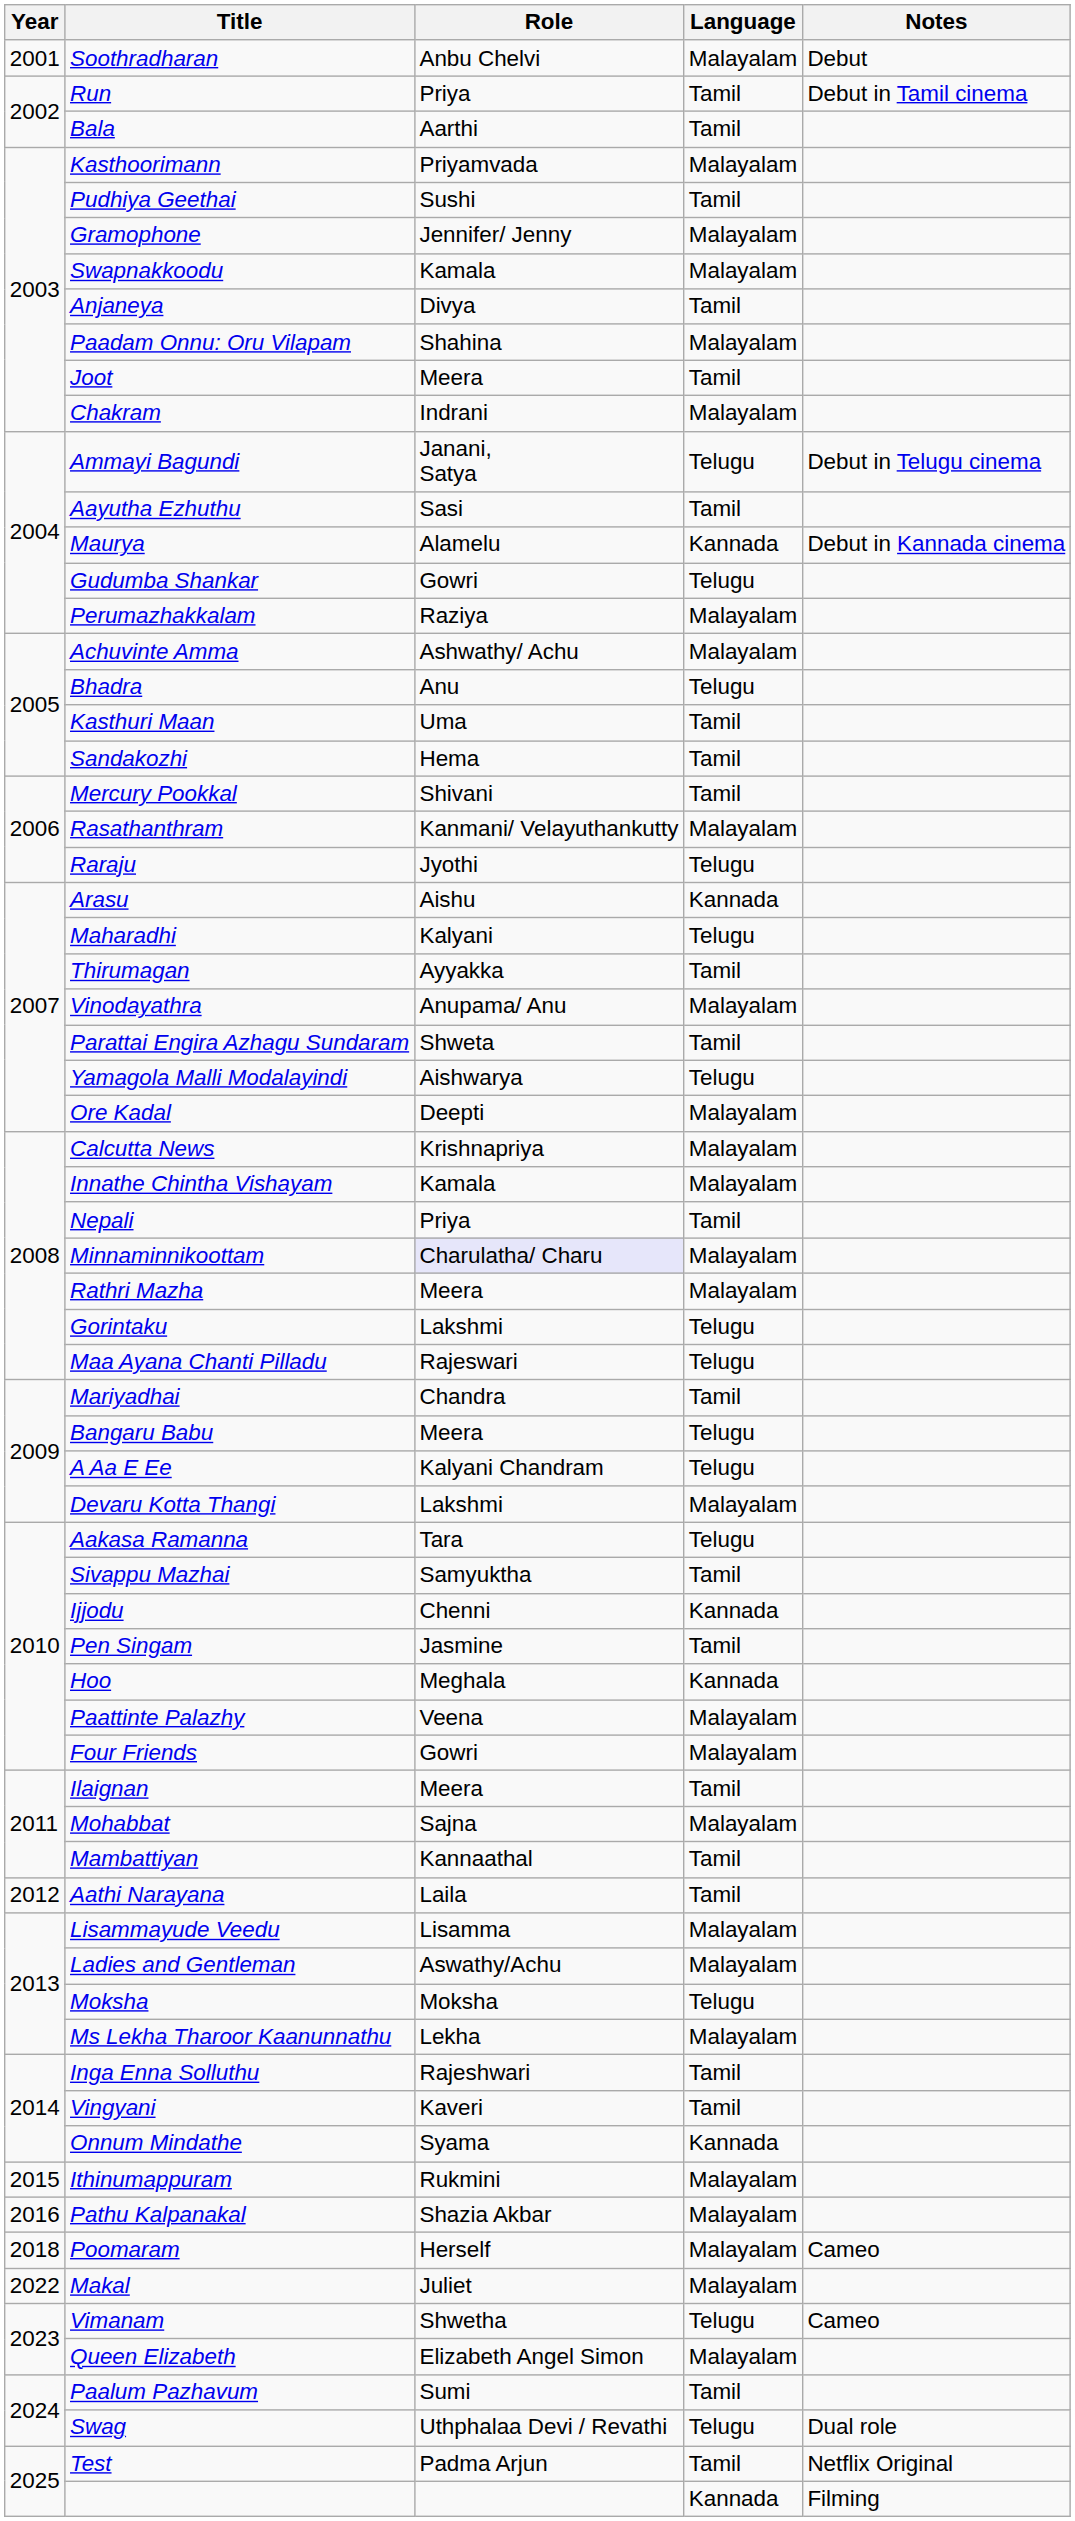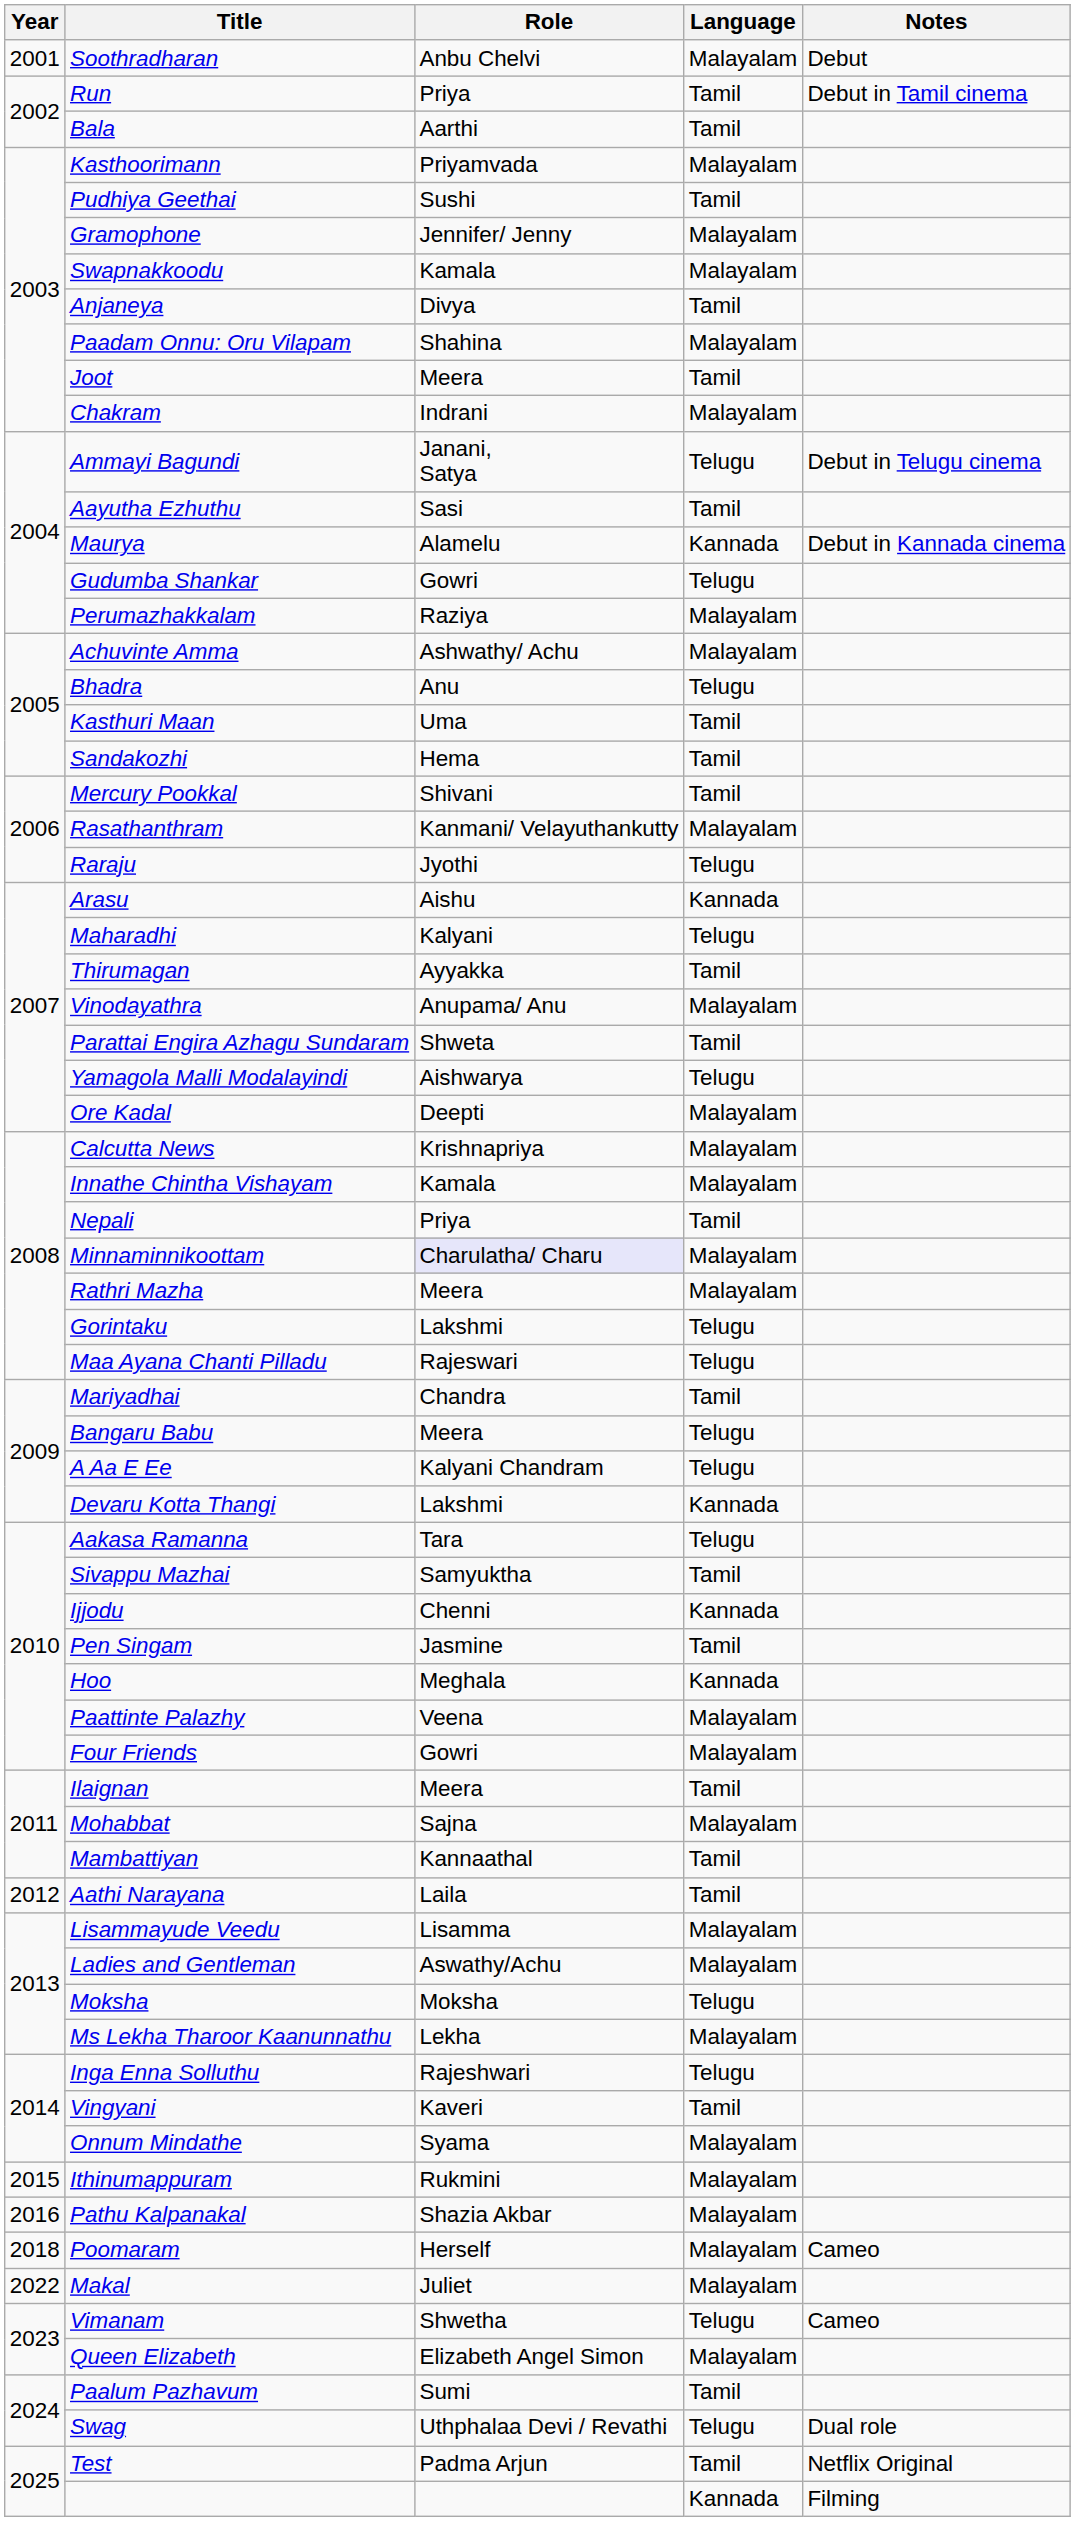 <table class="wikitable sortable">
 <tr>
 <th scope="col">Year</th>
 <th scope="col">Title</th>
 <th scope="col">Role</th>
 <th scope="col">Language</th>
 <th class="unsortable" scope="col">Notes</th>
 </tr>
 <tr>
 <td>2001</td>
 <td><em><a href='#'>Soothradharan</a></em></td>
 <td>Anbu Chelvi</td>
 <td>Malayalam</td>
 <td>Debut</td>
 </tr>
 <tr>
 <td rowspan="2">2002</td>
 <td><em><a href='#'>Run</a></em></td>
 <td>Priya</td>
 <td>Tamil</td>
 <td>Debut in <a href='#'>Tamil cinema</a></td>
 </tr>
 <tr>
 <td><em><a href='#'>Bala</a></em></td>
 <td>Aarthi</td>
 <td>Tamil</td>
 <td></td>
 </tr>
 <tr>
 <td rowspan="8">2003</td>
 <td><em><a href='#'>Kasthoorimann</a></em></td>
 <td>Priyamvada</td>
 <td>Malayalam</td>
 <td></td>
 </tr>
 <tr>
 <td><em><a href='#'>Pudhiya Geethai</a></em></td>
 <td>Sushi</td>
 <td>Tamil</td>
 <td></td>
 </tr>
 <tr>
 <td><em><a href='#'>Gramophone</a></em></td>
 <td>Jennifer/ Jenny</td>
 <td>Malayalam</td>
 <td></td>
 </tr>
 <tr>
 <td><em><a href='#'>Swapnakkoodu</a></em></td>
 <td>Kamala</td>
 <td>Malayalam</td>
 <td></td>
 </tr>
 <tr>
 <td><em><a href='#'>Anjaneya</a></em></td>
 <td>Divya</td>
 <td>Tamil</td>
 <td></td>
 </tr>
 <tr>
 <td><em><a href='#'>Paadam Onnu: Oru Vilapam</a></em></td>
 <td>Shahina</td>
 <td>Malayalam</td>
 <td></td>
 </tr>
 <tr>
 <td><em><a href='#'>Joot</a></em></td>
 <td>Meera</td>
 <td>Tamil</td>
 <td></td>
 </tr>
 <tr>
 <td><em><a href='#'>Chakram</a></em></td>
 <td>Indrani</td>
 <td>Malayalam</td>
 <td></td>
 </tr>
 <tr>
 <td rowspan="5">2004</td>
 <td><em><a href='#'>Ammayi Bagundi</a></em></td>
 <td>Janani,<br>Satya</td>
 <td>Telugu</td>
 <td>Debut in <a href='#'>Telugu cinema</a></td>
 </tr>
 <tr>
 <td><em><a href='#'>Aayutha Ezhuthu</a></em></td>
 <td>Sasi</td>
 <td>Tamil</td>
 <td></td>
 </tr>
 <tr>
 <td><em><a href='#'>Maurya</a></em></td>
 <td>Alamelu</td>
 <td>Kannada</td>
 <td>Debut in <a href='#'>Kannada cinema</a></td>
 </tr>
 <tr>
 <td><em><a href='#'>Gudumba Shankar</a></em></td>
 <td>Gowri</td>
 <td>Telugu</td>
 <td></td>
 </tr>
 <tr>
 <td><em><a href='#'>Perumazhakkalam</a></em></td>
 <td>Raziya</td>
 <td>Malayalam</td>
 <td></td>
 </tr>
 <tr>
 <td rowspan="4">2005</td>
 <td><em><a href='#'>Achuvinte Amma</a></em></td>
 <td>Ashwathy/ Achu</td>
 <td>Malayalam</td>
 <td></td>
 </tr>
 <tr>
 <td><em><a href='#'>Bhadra</a></em></td>
 <td>Anu</td>
 <td>Telugu</td>
 <td></td>
 </tr>
 <tr>
 <td><em><a href='#'>Kasthuri Maan</a></em></td>
 <td>Uma</td>
 <td>Tamil</td>
 <td></td>
 </tr>
 <tr>
 <td><em><a href='#'>Sandakozhi</a></em></td>
 <td>Hema</td>
 <td>Tamil</td>
 <td></td>
 </tr>
 <tr>
 <td rowspan="3">2006</td>
 <td><em><a href='#'>Mercury Pookkal</a></em></td>
 <td>Shivani</td>
 <td>Tamil</td>
 <td></td>
 </tr>
 <tr>
 <td><em><a href='#'>Rasathanthram</a></em></td>
 <td>Kanmani/ Velayuthankutty</td>
 <td>Malayalam</td>
 <td></td>
 </tr>
 <tr>
 <td><em><a href='#'>Raraju</a></em></td>
 <td>Jyothi</td>
 <td>Telugu</td>
 <td></td>
 </tr>
 <tr>
 <td rowspan="7">2007</td>
 <td><em><a href='#'>Arasu</a></em></td>
 <td>Aishu</td>
 <td>Kannada</td>
 <td></td>
 </tr>
 <tr>
 <td><em><a href='#'>Maharadhi</a></em></td>
 <td>Kalyani</td>
 <td>Telugu</td>
 <td></td>
 </tr>
 <tr>
 <td><em><a href='#'>Thirumagan</a></em></td>
 <td>Ayyakka</td>
 <td>Tamil</td>
 <td></td>
 </tr>
 <tr>
 <td><em><a href='#'>Vinodayathra</a></em></td>
 <td>Anupama/ Anu</td>
 <td>Malayalam</td>
 <td></td>
 </tr>
 <tr>
 <td><em><a href='#'>Parattai Engira Azhagu Sundaram</a></em></td>
 <td>Shweta</td>
 <td>Tamil</td>
 <td></td>
 </tr>
 <tr>
 <td><em><a href='#'>Yamagola Malli Modalayindi</a></em></td>
 <td>Aishwarya</td>
 <td>Telugu</td>
 <td></td>
 </tr>
 <tr>
 <td><em><a href='#'>Ore Kadal</a></em></td>
 <td>Deepti</td>
 <td>Malayalam</td>
 <td></td>
 </tr>
 <tr>
 <td rowspan="7">2008</td>
 <td><em><a href='#'>Calcutta News</a></em></td>
 <td>Krishnapriya</td>
 <td>Malayalam</td>
 <td></td>
 </tr>
 <tr>
 <td><em><a href='#'>Innathe Chintha Vishayam</a></em></td>
 <td>Kamala</td>
 <td>Malayalam</td>
 <td></td>
 </tr>
 <tr>
 <td><em><a href='#'>Nepali</a></em></td>
 <td>Priya</td>
 <td>Tamil</td>
 <td></td>
 </tr>
 <tr>
 <td><em><a href='#'>Minnaminnikoottam</a></em></td>
 <td style="background: lavender;">Charulatha/ Charu</td>
 <td>Malayalam</td>
 <td></td>
 </tr>
 <tr>
 <td><em><a href='#'>Rathri Mazha</a></em></td>
 <td>Meera</td>
 <td>Malayalam</td>
 <td></td>
 </tr>
 <tr>
 <td><em><a href='#'>Gorintaku</a></em></td>
 <td>Lakshmi</td>
 <td>Telugu</td>
 <td></td>
 </tr>
 <tr>
 <td><em><a href='#'>Maa Ayana Chanti Pilladu</a></em></td>
 <td>Rajeswari</td>
 <td>Telugu</td>
 <td></td>
 </tr>
 <tr>
 <td rowspan="4">2009</td>
 <td><em><a href='#'>Mariyadhai</a></em></td>
 <td>Chandra</td>
 <td>Tamil</td>
 <td></td>
 </tr>
 <tr>
 <td><em><a href='#'>Bangaru Babu</a></em></td>
 <td>Meera</td>
 <td>Telugu</td>
 <td></td>
 </tr>
 <tr>
 <td><em><a href='#'>A Aa E Ee</a></em></td>
 <td>Kalyani Chandram</td>
 <td>Telugu</td>
 <td></td>
 </tr>
 <tr>
 <td><em><a href='#'>Devaru Kotta Thangi</a></em></td>
 <td>Lakshmi</td>
-<td>Malayalam</td>
+<td>Kannada</td>
 <td></td>
 </tr>
 <tr>
 <td rowspan="7">2010</td>
 <td><em><a href='#'>Aakasa Ramanna</a></em></td>
 <td>Tara</td>
 <td>Telugu</td>
 <td></td>
 </tr>
 <tr>
 <td><em><a href='#'>Sivappu Mazhai</a></em></td>
 <td>Samyuktha</td>
 <td>Tamil</td>
 <td></td>
 </tr>
 <tr>
 <td><em><a href='#'>Ijjodu</a></em></td>
 <td>Chenni</td>
 <td>Kannada</td>
 <td></td>
 </tr>
 <tr>
 <td><em><a href='#'>Pen Singam</a></em></td>
 <td>Jasmine</td>
 <td>Tamil</td>
 <td></td>
 </tr>
 <tr>
 <td><em><a href='#'>Hoo</a></em></td>
 <td>Meghala</td>
 <td>Kannada</td>
 <td></td>
 </tr>
 <tr>
 <td><em><a href='#'>Paattinte Palazhy</a></em></td>
 <td>Veena</td>
 <td>Malayalam</td>
 <td></td>
 </tr>
 <tr>
 <td><em><a href='#'>Four Friends</a></em></td>
 <td>Gowri</td>
 <td>Malayalam</td>
 <td></td>
 </tr>
 <tr>
 <td rowspan="3">2011</td>
 <td><em><a href='#'>Ilaignan</a></em></td>
 <td>Meera</td>
 <td>Tamil</td>
 <td></td>
 </tr>
 <tr>
 <td><em><a href='#'>Mohabbat</a></em></td>
 <td>Sajna</td>
 <td>Malayalam</td>
 <td></td>
 </tr>
 <tr>
 <td><em><a href='#'>Mambattiyan</a></em></td>
 <td>Kannaathal</td>
 <td>Tamil</td>
 <td></td>
 </tr>
 <tr>
 <td>2012</td>
 <td><em><a href='#'>Aathi Narayana</a></em></td>
 <td>Laila</td>
 <td>Tamil</td>
 <td></td>
 </tr>
 <tr>
 <td rowspan="4">2013</td>
 <td><em><a href='#'>Lisammayude Veedu</a></em></td>
 <td>Lisamma</td>
 <td>Malayalam</td>
 <td></td>
 </tr>
 <tr>
 <td><em><a href='#'>Ladies and Gentleman</a></em></td>
 <td>Aswathy/Achu</td>
 <td>Malayalam</td>
 <td></td>
 </tr>
 <tr>
 <td><em><a href='#'>Moksha</a></em></td>
 <td>Moksha</td>
 <td>Telugu</td>
 <td></td>
 </tr>
 <tr>
 <td><em><a href='#'>Ms Lekha Tharoor Kaanunnathu</a></em></td>
 <td>Lekha</td>
 <td>Malayalam</td>
 <td></td>
 </tr>
 <tr>
 <td rowspan="3">2014</td>
 <td><em><a href='#'>Inga Enna Solluthu</a></em></td>
 <td>Rajeshwari</td>
-<td>Tamil</td>
+<td>Telugu</td>
 <td></td>
 </tr>
 <tr>
 <td><em><a href='#'>Vingyani</a></em></td>
 <td>Kaveri</td>
 <td>Tamil</td>
 <td></td>
 </tr>
 <tr>
 <td><em><a href='#'>Onnum Mindathe</a></em></td>
 <td>Syama</td>
-<td>Kannada</td>
+<td>Malayalam</td>
 <td></td>
 </tr>
 <tr>
 <td rowspan="1">2015</td>
 <td><em><a href='#'>Ithinumappuram</a></em></td>
 <td>Rukmini</td>
 <td>Malayalam</td>
 <td></td>
 </tr>
 <tr>
 <td>2016</td>
 <td><em><a href='#'>Pathu Kalpanakal</a></em></td>
 <td>Shazia Akbar</td>
 <td>Malayalam</td>
 <td></td>
 </tr>
 <tr>
 <td>2018</td>
 <td><em><a href='#'>Poomaram</a></em></td>
 <td>Herself</td>
 <td>Malayalam</td>
 <td>Cameo</td>
 </tr>
 <tr>
 <td>2022</td>
 <td><em><a href='#'>Makal</a></em></td>
 <td>Juliet</td>
 <td>Malayalam</td>
 <td></td>
 </tr>
 <tr>
 <td rowspan=2>2023</td>
 <td><em><a href='#'>Vimanam</a></em></td>
 <td>Shwetha</td>
 <td>Telugu</td>
 <td>Cameo</td>
 </tr>
 <tr>
 <td><em><a href='#'> Queen Elizabeth</a></em></td>
 <td>Elizabeth Angel Simon</td>
 <td>Malayalam</td>
 <td></td>
 </tr>
 <tr>
 <td rowspan=2>2024</td>
 <td><em><a href='#'>Paalum Pazhavum</a></em></td>
 <td>Sumi</td>
 <td>Tamil</td>
 <td></td>
 </tr>
 <tr>
 <td><a href='#'><em>Swag</em></a></td>
 <td>Uthphalaa Devi / Revathi</td>
 <td>Telugu</td>
 <td>Dual role</td>
 </tr>
 <tr>
 <td rowspan="2">2025</td>
 <td><em><a href='#'>Test</a></em></td>
 <td>Padma Arjun</td>
 <td>Tamil</td>
 <td>Netflix Original</td>
 </tr>
 <tr>
 <td></td>
 <td></td>
 <td>Kannada</td>
 <td>Filming</td>
 </tr>
 </table>
